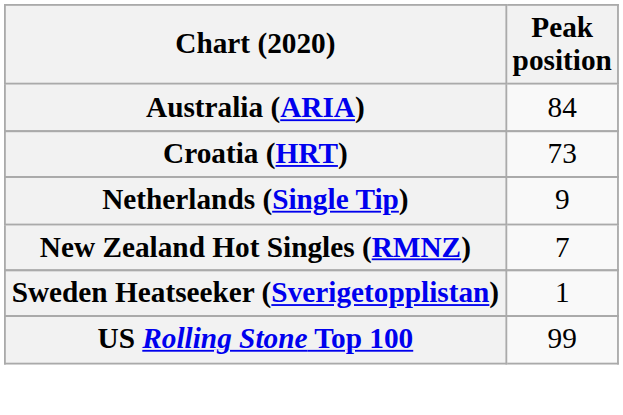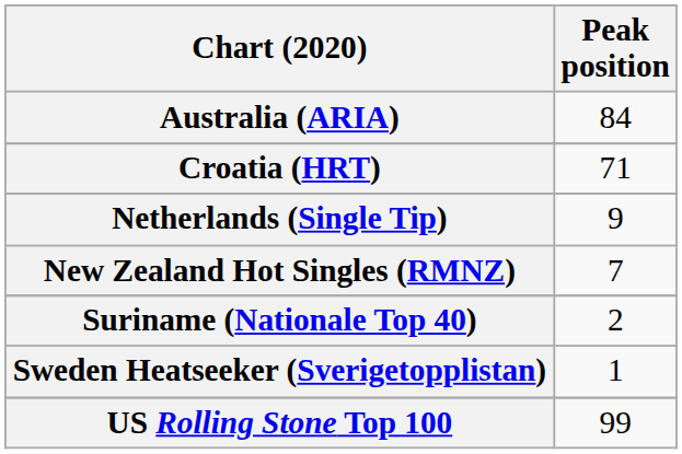 <table class="wikitable sortable plainrowheaders" style="text-align:center">
 <tr>
 <th scope="col">Chart (2020)</th>
 <th scope="col">Peak<br>position</th>
 </tr>
 <tr>
 <th scope="row">Australia (<a href='#'>ARIA</a>)</th>
 <td>84</td>
 </tr>
 <tr>
 </tr>
 <tr>
 </tr>
 <tr>
 <th scope="row">Croatia (<a href='#'>HRT</a>)</th>
-<td>73</td>
+<td>71</td>
 </tr>
 <tr>
 </tr>
 <tr>
 </tr>
 <tr>
 <th scope="row">Netherlands (<a href='#'>Single Tip</a>)</th>
 <td>9</td>
 </tr>
 <tr>
 <th scope="row">New Zealand Hot Singles (<a href='#'>RMNZ</a>)</th>
 <td>7</td>
 </tr>
 <tr>
 </tr>
 <tr>
 </tr>
 <tr>
+<th scope="row">Suriname (<a href='#'>Nationale Top 40</a>)</th>
+<td>2</td>
+</tr>
+<tr>
 <th scope="row">Sweden Heatseeker (<a href='#'>Sverigetopplistan</a>)</th>
 <td>1</td>
 </tr>
 <tr>
 </tr>
 <tr>
 </tr>
 <tr>
 </tr>
 <tr>
 <th scope="row">US <a href='#'><em>Rolling Stone</em> Top 100</a></th>
 <td>99</td>
 </tr>
 </table>
